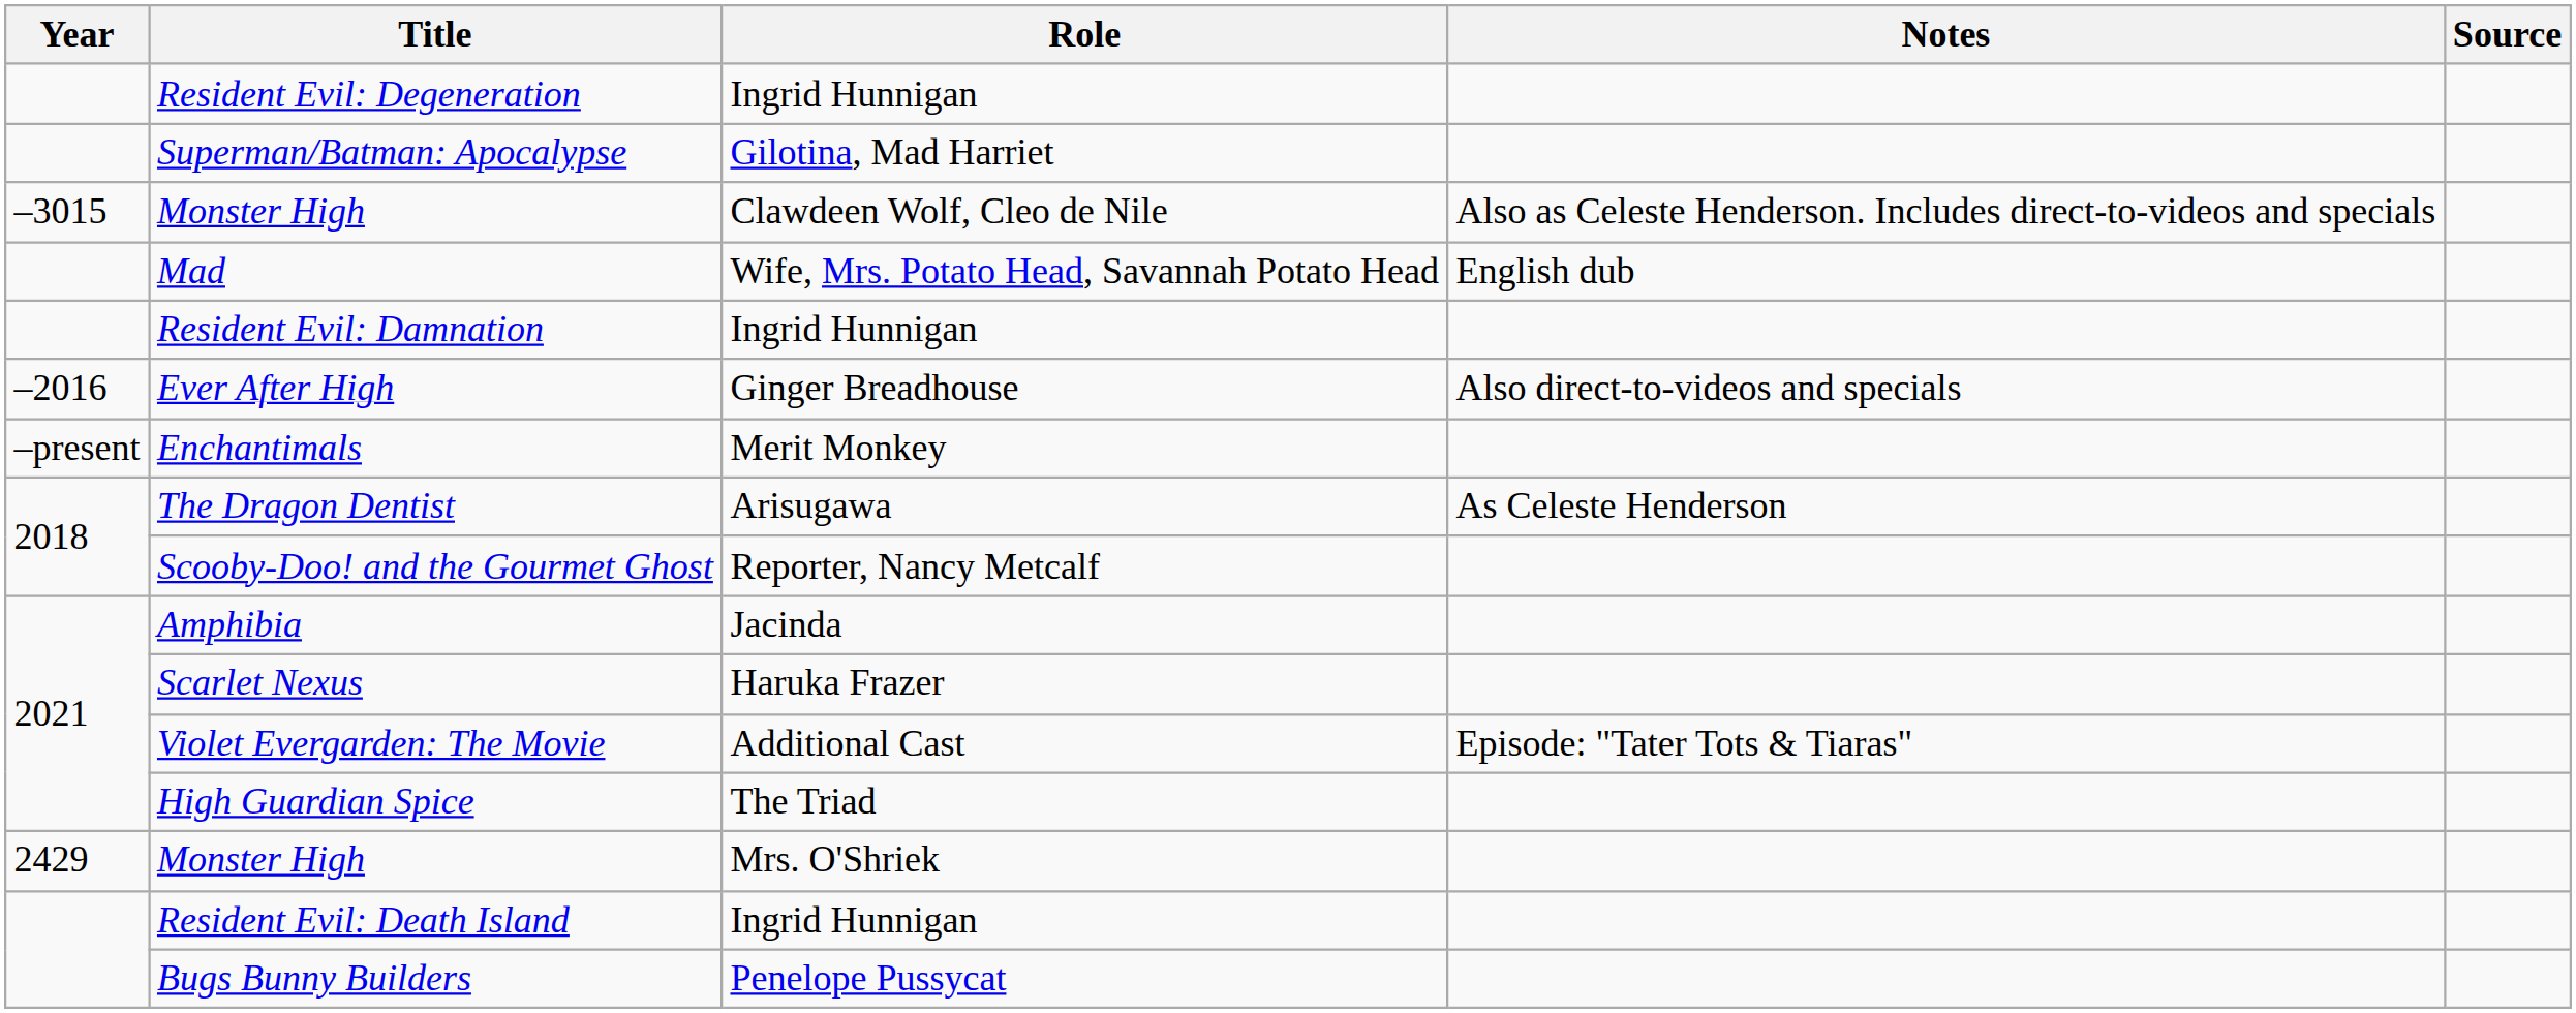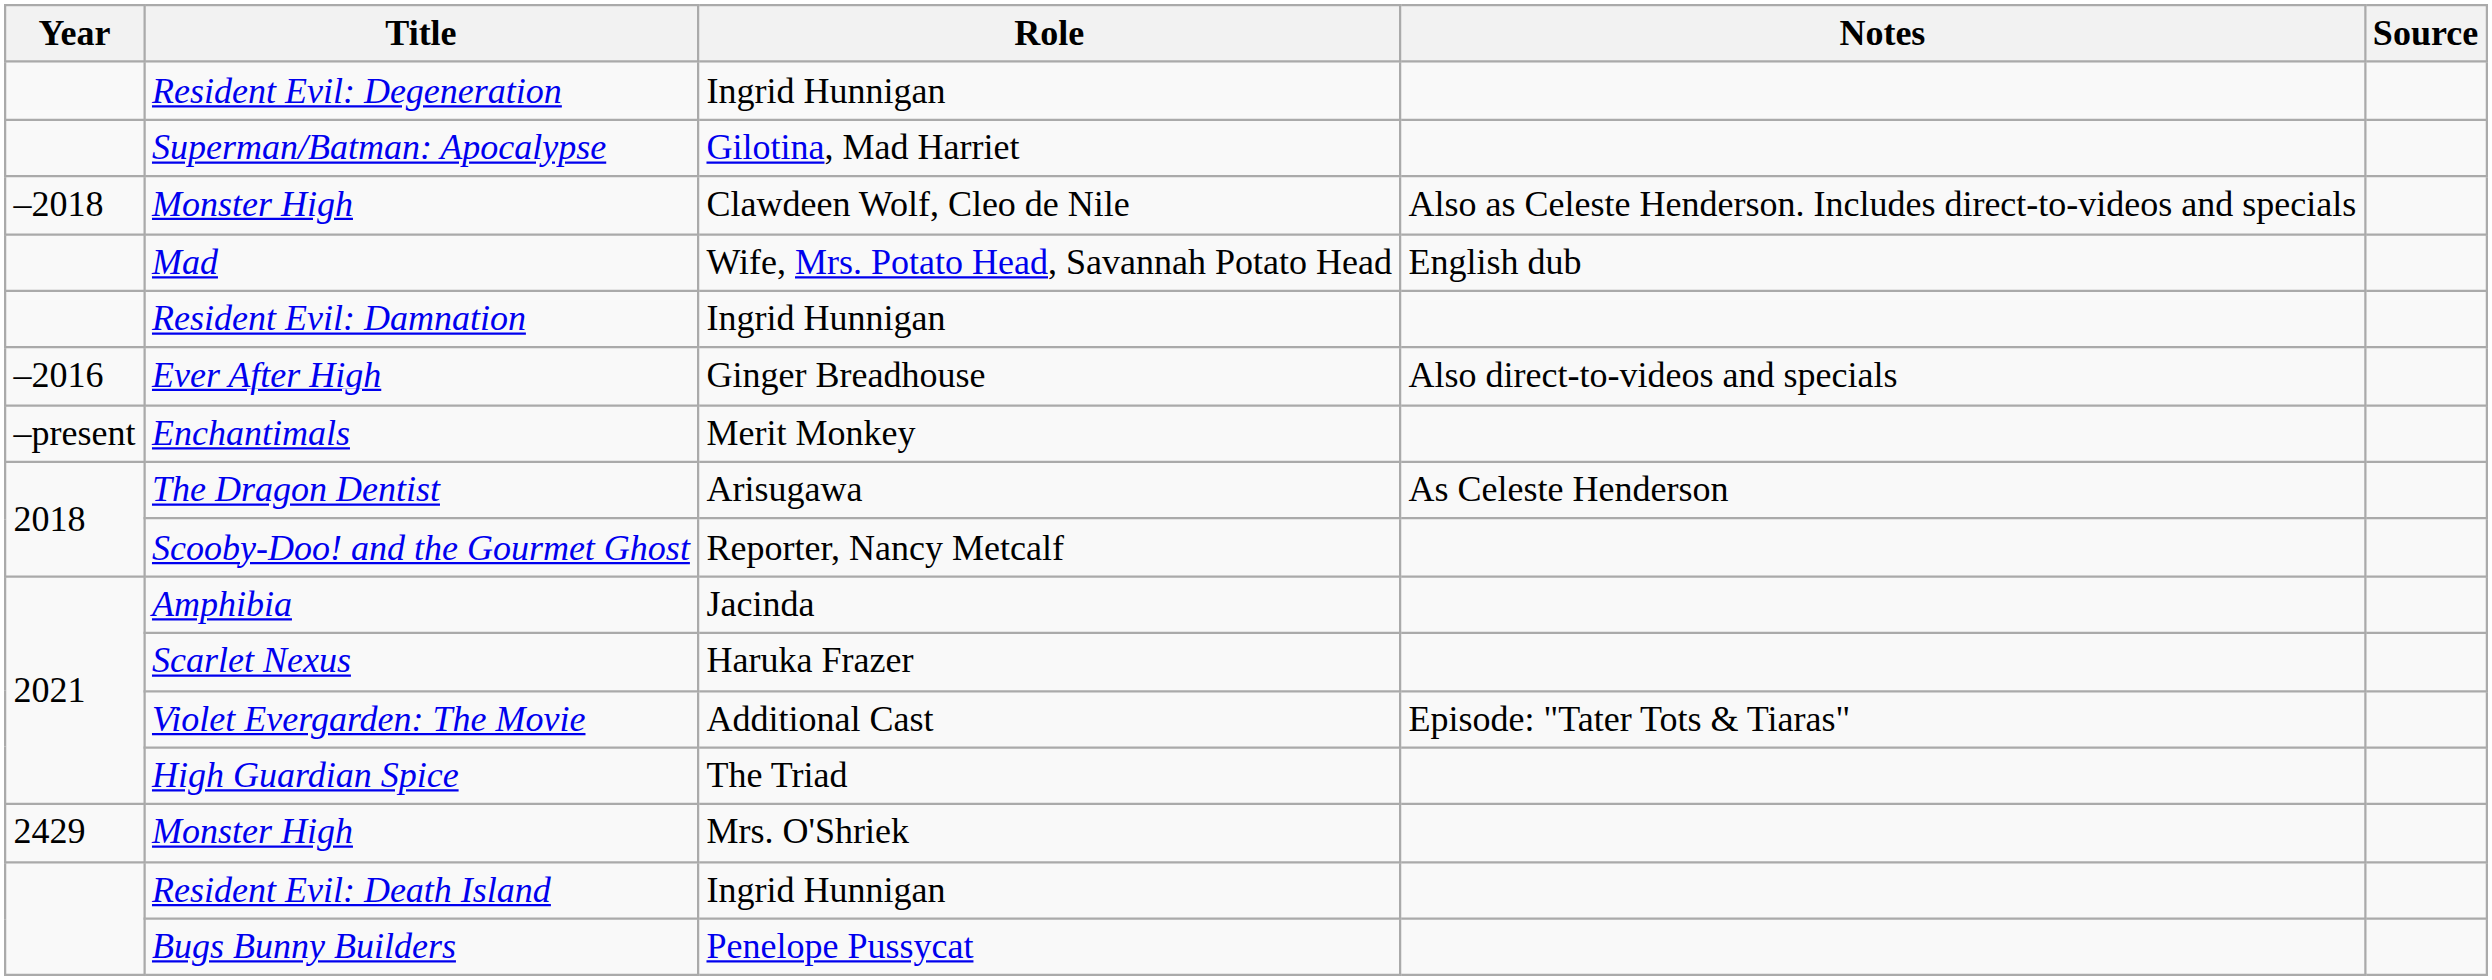 <table class="wikitable sortable plainrowheaders">
 <tr>
 <th>Year</th>
 <th>Title</th>
 <th>Role</th>
 <th class="unsortable">Notes</th>
 <th class="unsortable">Source</th>
 </tr>
 <tr>
 <td></td>
 <td><em><a href='#'>Resident Evil: Degeneration</a></em></td>
 <td>Ingrid Hunnigan</td>
 <td></td>
 <td> </td>
 </tr>
 <tr>
 <td></td>
 <td><em><a href='#'>Superman/Batman: Apocalypse</a></em></td>
 <td><a href='#'>Gilotina</a>, Mad Harriet</td>
 <td></td>
 <td></td>
 </tr>
 <tr>
-<td>–3015</td>
+<td>–2018</td>
 <td><em><a href='#'>Monster High</a></em></td>
 <td>Clawdeen Wolf, Cleo de Nile</td>
 <td>Also as Celeste Henderson. Includes direct-to-videos and specials</td>
 <td></td>
 </tr>
 <tr>
 <td></td>
 <td><em><a href='#'>Mad</a></em></td>
 <td>Wife, <a href='#'>Mrs. Potato Head</a>, Savannah Potato Head</td>
 <td>English dub</td>
 <td> </td>
 </tr>
 <tr>
 <td></td>
 <td><em><a href='#'>Resident Evil: Damnation</a></em></td>
 <td>Ingrid Hunnigan</td>
 <td></td>
 <td></td>
 </tr>
 <tr>
 <td>–2016</td>
 <td><em><a href='#'>Ever After High</a></em></td>
 <td>Ginger Breadhouse</td>
 <td>Also direct-to-videos and specials</td>
 <td> </td>
 </tr>
 <tr>
 <td>–present</td>
 <td><em><a href='#'>Enchantimals</a></em></td>
 <td>Merit Monkey</td>
 <td></td>
 <td> </td>
 </tr>
 <tr>
 <td rowspan="2">2018</td>
 <td><em><a href='#'>The Dragon Dentist</a></em></td>
 <td>Arisugawa</td>
 <td>As Celeste Henderson</td>
 <td> </td>
 </tr>
 <tr>
 <td><em><a href='#'>Scooby-Doo! and the Gourmet Ghost</a></em></td>
 <td>Reporter, Nancy Metcalf</td>
 <td></td>
 <td> </td>
 </tr>
 <tr>
 <td rowspan="4">2021</td>
 <td><em><a href='#'>Amphibia</a></em></td>
 <td>Jacinda</td>
 <td></td>
 <td> </td>
 </tr>
 <tr>
 <td><em><a href='#'>Scarlet Nexus</a></em></td>
 <td>Haruka Frazer</td>
 <td></td>
 <td></td>
 </tr>
 <tr>
 <td><em><a href='#'>Violet Evergarden: The Movie</a></em></td>
 <td>Additional Cast</td>
 <td>Episode: "Tater Tots & Tiaras"</td>
 <td></td>
 </tr>
 <tr>
 <td><em><a href='#'>High Guardian Spice</a></em></td>
 <td>The Triad</td>
 <td></td>
 <td> </td>
 </tr>
 <tr>
 <td>2429</td>
 <td><em><a href='#'>Monster High</a></em></td>
 <td>Mrs. O'Shriek</td>
 <td></td>
 <td></td>
 </tr>
 <tr>
 <td rowspan="2"></td>
 <td><em><a href='#'>Resident Evil: Death Island</a></em></td>
 <td>Ingrid Hunnigan</td>
 <td></td>
 <td></td>
 </tr>
 <tr>
 <td><em><a href='#'>Bugs Bunny Builders</a></em></td>
 <td><a href='#'>Penelope Pussycat</a></td>
 <td></td>
 </tr>
 </table>
